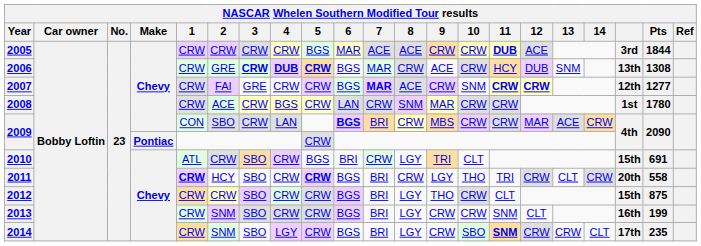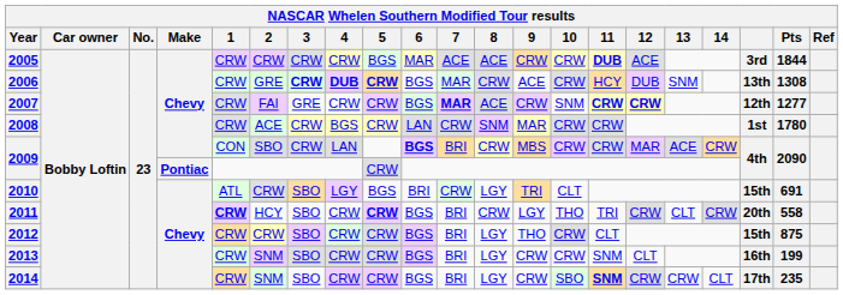 <table class="wikitable " style="text-align:center; font-size:75%">
 <tr>
 <th colspan=23><a href='#'>NASCAR</a> <a href='#'>Whelen Southern Modified Tour</a> results</th>
 </tr>
 <tr>
 <th>Year</th>
 <th>Car owner</th>
 <th>No.</th>
 <th>Make</th>
 <th>1</th>
 <th>2</th>
 <th>3</th>
 <th>4</th>
 <th>5</th>
 <th>6</th>
 <th>7</th>
 <th>8</th>
 <th>9</th>
 <th>10</th>
 <th>11</th>
 <th>12</th>
 <th>13</th>
 <th>14</th>
 <th></th>
 <th>Pts</th>
 <th>Ref</th>
 </tr>
 <tr>
 <th><a href='#'>2005</a></th>
 <th rowspan=11>Bobby Loftin</th>
 <th rowspan=11>23</th>
 <th rowspan=5><a href='#'>Chevy</a></th>
 <td style="background:#EFCFFF;"><a href='#'>CRW</a><br></td>
 <td style="background:#EFCFFF;"><a href='#'>CRW</a><br></td>
 <td style="background:#DFDFDF;"><a href='#'>CRW</a><br></td>
 <td style="background:#FFFFBF;"><a href='#'>CRW</a><br></td>
 <td style="background:#DFFFDF;"><a href='#'>BGS</a><br></td>
 <td style="background:#FFFFBF;"><a href='#'>MAR</a><br></td>
 <td style="background:#DFDFDF;"><a href='#'>ACE</a><br></td>
 <td style="background:#DFDFDF;"><a href='#'>ACE</a><br></td>
 <td style="background:#FFDF9F;"><a href='#'>CRW</a><br></td>
 <td style="background:#FFFFBF;"><a href='#'>CRW</a><br></td>
 <td style="background:#FFFFBF;"><strong><a href='#'>DUB</a></strong><br></td>
 <td style="background:#DFDFDF;"><a href='#'>ACE</a><br></td>
 <td colspan=2></td>
 <th>3rd</th>
 <th>1844</th>
 <th></th>
 </tr>
 <tr>
 <th><a href='#'>2006</a></th>
 <td style="background:#DFFFDF;"><a href='#'>CRW</a><br></td>
 <td style="background:#DFFFDF;"><a href='#'>GRE</a><br></td>
 <td style="background:#DFFFDF;"><strong><a href='#'>CRW</a></strong><br></td>
 <td style="background:#EFCFFF;"><strong><a href='#'>DUB</a></strong><br></td>
 <td style="background:#FFDF9F;"><strong><a href='#'>CRW</a></strong><br></td>
 <td><a href='#'>BGS</a></td>
 <td style="background:#DFFFDF;"><a href='#'>MAR</a><br></td>
 <td style="background:#DFDFDF;"><a href='#'>CRW</a><br></td>
 <td><a href='#'>ACE</a></td>
 <td style="background:#DFDFDF;"><a href='#'>CRW</a><br></td>
 <td style="background:#FFDF9F;"><a href='#'>HCY</a><br></td>
 <td style="background:#EFCFFF;"><a href='#'>DUB</a><br></td>
 <td><a href='#'>SNM</a></td>
 <td></td>
 <th>13th</th>
 <th>1308</th>
 <th></th>
 </tr>
 <tr>
 <th><a href='#'>2007</a></th>
 <td style="background:#DFDFDF;"><a href='#'>CRW</a><br></td>
 <td style="background:#EFCFFF;"><a href='#'>FAI</a><br></td>
 <td><a href='#'>GRE</a></td>
 <td><a href='#'>CRW</a></td>
 <td style="background:#EFCFFF;"><a href='#'>CRW</a><br></td>
 <td style="background:#DFFFDF;"><a href='#'>BGS</a><br></td>
 <td style="background:#EFCFFF;"><strong><a href='#'>MAR</a></strong><br></td>
 <td style="background:#DFDFDF;"><a href='#'>ACE</a><br></td>
 <td style="background:#EFCFFF;"><a href='#'>CRW</a><br></td>
 <td><a href='#'>SNM</a></td>
 <td style="background:#FFFFBF;"><strong><a href='#'>CRW</a></strong><br></td>
 <td style="background:#FFFFBF;"><strong><a href='#'>CRW</a></strong><br></td>
 <td colspan=2></td>
 <th>12th</th>
 <th>1277</th>
 <th></th>
 </tr>
 <tr>
 <th><a href='#'>2008</a></th>
 <td style="background:#DFDFDF;"><a href='#'>CRW</a><br></td>
 <td style="background:#DFFFDF;"><a href='#'>ACE</a><br></td>
 <td style="background:#FFFFBF;"><a href='#'>CRW</a><br></td>
 <td style="background:#FFFFBF;"><a href='#'>BGS</a><br></td>
 <td style="background:#FFFFBF;"><a href='#'>CRW</a><br></td>
 <td style="background:#DFDFDF;"><a href='#'>LAN</a><br></td>
 <td style="background:#DFDFDF;"><a href='#'>CRW</a><br></td>
 <td style="background:#EFCFFF;"><a href='#'>SNM</a><br></td>
 <td style="background:#FFFFBF;"><a href='#'>MAR</a><br></td>
 <td style="background:#DFDFDF;"><a href='#'>CRW</a><br></td>
 <td style="background:#DFDFDF;"><a href='#'>CRW</a><br></td>
 <td colspan=3></td>
 <th>1st</th>
 <th>1780</th>
 <th></th>
 </tr>
 <tr>
 <th rowspan=2><a href='#'>2009</a></th>
 <td style="background:#DFFFDF;"><a href='#'>CON</a><br></td>
 <td style="background:#DFDFDF;"><a href='#'>SBO</a><br></td>
 <td style="background:#DFDFDF;"><a href='#'>CRW</a><br></td>
 <td style="background:#DFDFDF;"><a href='#'>LAN</a><br></td>
 <td></td>
 <td style="background:#EFCFFF;"><strong><a href='#'>BGS</a></strong><br></td>
 <td style="background:#FFDF9F;"><a href='#'>BRI</a><br></td>
 <td style="background:#FFFFBF;"><a href='#'>CRW</a><br></td>
 <td style="background:#FFDF9F;"><a href='#'>MBS</a><br></td>
 <td style="background:#EFCFFF;"><a href='#'>CRW</a><br></td>
 <td style="background:#DFDFDF;"><a href='#'>CRW</a><br></td>
 <td style="background:#EFCFFF;"><a href='#'>MAR</a><br></td>
 <td style="background:#DFDFDF;"><a href='#'>ACE</a><br></td>
 <td style="background:#FFDF9F;"><a href='#'>CRW</a><br></td>
 <th rowspan=2>4th</th>
 <th rowspan=2>2090</th>
 <th rowspan=2></th>
 </tr>
 <tr>
 <th><a href='#'>Pontiac</a></th>
 <td colspan=4></td>
 <td style="background:#DFDFDF;"><a href='#'>CRW</a><br></td>
 <td colspan=9></td>
 </tr>
 <tr>
 <th><a href='#'>2010</a></th>
 <th rowspan=5><a href='#'>Chevy</a></th>
 <td style="background:#DFFFDF;"><a href='#'>ATL</a><br></td>
 <td style="background:#DFDFDF;"><a href='#'>CRW</a><br></td>
 <td style="background:#FFDF9F;"><a href='#'>SBO</a><br></td>
-<td style="background:#EFCFFF;"><a href='#'>CRW</a><br></td>
+<td style="background:#EFCFFF;"><a href='#'>LGY</a><br></td>
 <td><a href='#'>BGS</a></td>
 <td><a href='#'>BRI</a></td>
 <td style="background:#DFFFDF;"><a href='#'>CRW</a><br></td>
 <td><a href='#'>LGY</a></td>
 <td style="background:#FFDF9F;"><a href='#'>TRI</a><br></td>
 <td><a href='#'>CLT</a></td>
 <td colspan=4></td>
 <th>15th</th>
 <th>691</th>
 <th></th>
 </tr>
 <tr>
 <th><a href='#'>2011</a></th>
 <td style="background:#EFCFFF;"><strong><a href='#'>CRW</a></strong><br></td>
 <td><a href='#'>HCY</a></td>
 <td><a href='#'>SBO</a></td>
 <td><a href='#'>CRW</a></td>
 <td style="background:#EFCFFF;"><strong><a href='#'>CRW</a></strong><br></td>
 <td><a href='#'>BGS</a></td>
 <td><a href='#'>BRI</a></td>
 <td><a href='#'>CRW</a></td>
 <td><a href='#'>LGY</a></td>
 <td><a href='#'>THO</a></td>
 <td><a href='#'>TRI</a></td>
 <td style="background:#DFDFDF;"><a href='#'>CRW</a><br></td>
 <td><a href='#'>CLT</a></td>
 <td style="background:#DFDFDF;"><a href='#'>CRW</a><br></td>
 <th>20th</th>
 <th>558</th>
 <th></th>
 </tr>
 <tr>
 <th><a href='#'>2012</a></th>
 <td style="background:#FFDF9F;"><a href='#'>CRW</a><br></td>
 <td style="background:#FFFFBF;"><a href='#'>CRW</a><br></td>
 <td style="background:#EFCFFF;"><a href='#'>SBO</a><br></td>
 <td style="background:#DFFFDF;"><a href='#'>CRW</a><br></td>
 <td style="background:#DFDFDF;"><a href='#'>CRW</a><br></td>
 <td style="background:#EFCFFF;"><a href='#'>BGS</a><br></td>
 <td><a href='#'>BRI</a></td>
 <td><a href='#'>LGY</a></td>
 <td><a href='#'>THO</a></td>
 <td style="background:#DFDFDF;"><a href='#'>CRW</a><br></td>
 <td><a href='#'>CLT</a></td>
 <td colspan=3></td>
 <th>15th</th>
 <th>875</th>
 <th></th>
 </tr>
 <tr>
 <th><a href='#'>2013</a></th>
 <td style="background:#DFFFDF;"><a href='#'>CRW</a><br></td>
 <td style="background:#EFCFFF;"><a href='#'>SNM</a><br></td>
 <td style="background:#DFDFDF;"><a href='#'>SBO</a><br></td>
 <td style="background:#DFDFDF;"><a href='#'>CRW</a><br></td>
 <td style="background:#DFDFDF;"><a href='#'>CRW</a><br></td>
 <td style="background:#EFCFFF;"><a href='#'>BGS</a><br></td>
 <td><a href='#'>BRI</a></td>
 <td><a href='#'>LGY</a></td>
 <td><a href='#'>CRW</a></td>
 <td><a href='#'>CRW</a></td>
 <td><a href='#'>SNM</a></td>
 <td><a href='#'>CLT</a></td>
 <td colspan=2></td>
 <th>16th</th>
 <th>199</th>
 <th></th>
 </tr>
 <tr>
 <th><a href='#'>2014</a></th>
 <td style="background:#FFDF9F;"><a href='#'>CRW</a><br></td>
 <td style="background:#DFFFDF;"><a href='#'>SNM</a><br></td>
 <td><a href='#'>SBO</a></td>
-<td style="background:#EFCFFF;"><a href='#'>LGY</a><br></td>
+<td style="background:#EFCFFF;"><a href='#'>CRW</a><br></td>
 <td style="background:#EFCFFF;"><a href='#'>CRW</a><br></td>
 <td><a href='#'>BGS</a></td>
 <td><a href='#'>BRI</a></td>
 <td><a href='#'>LGY</a></td>
 <td><a href='#'>CRW</a></td>
 <td style="background:#DFFFDF;"><a href='#'>SBO</a><br></td>
 <td style="background:#FFDF9F;"><strong><a href='#'>SNM</a></strong><br></td>
 <td style="background:#DFDFDF;"><a href='#'>CRW</a><br></td>
 <td><a href='#'>CRW</a></td>
 <td><a href='#'>CLT</a></td>
 <th>17th</th>
 <th>235</th>
 <th></th>
 </tr>
 </table>
